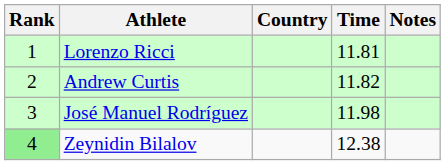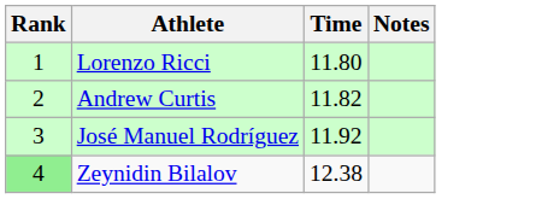 <table class="wikitable sortable" style="text-align:center">
 <tr>
 <th>Rank</th>
 <th>Athlete</th>
-<th>Country</th>
 <th>Time</th>
 <th>Notes</th>
 </tr>
 <tr style="background:#cfc;">
 <td>1</td>
 <td align="left"><a href='#'>Lorenzo Ricci</a></td>
-<td align="left"></td>
-<td>11.81</td>
+<td>11.80</td>
 <td></td>
 </tr>
 <tr style="background:#cfc;">
 <td>2</td>
 <td align="left"><a href='#'>Andrew Curtis</a></td>
-<td align="left"></td>
 <td>11.82</td>
 <td></td>
 </tr>
 <tr style="background:#cfc;">
 <td>3</td>
 <td align="left"><a href='#'>José Manuel Rodríguez</a></td>
-<td align="left"></td>
-<td>11.98</td>
+<td>11.92</td>
 <td></td>
 </tr>
 <tr>
 <td style="background: lightgreen;">4</td>
 <td align="left"><a href='#'>Zeynidin Bilalov</a></td>
-<td align="left"></td>
 <td>12.38</td>
 <td></td>
 </tr>
 </table>
